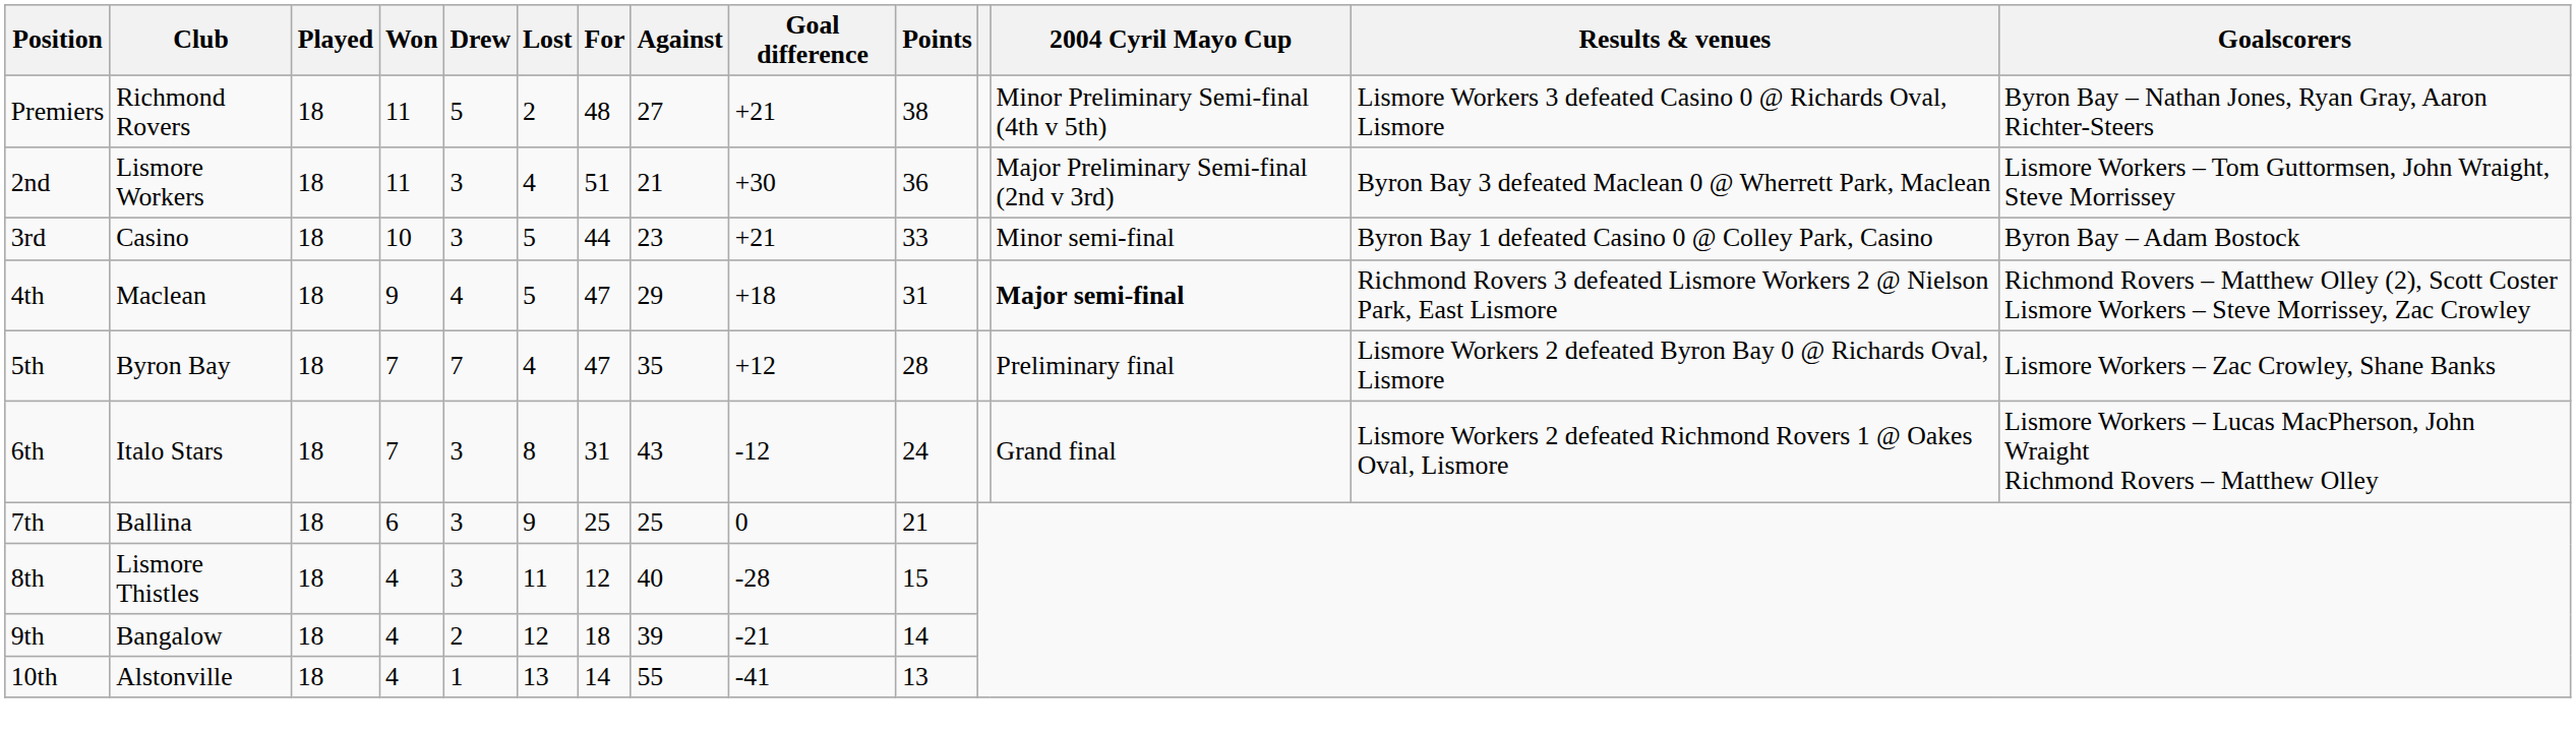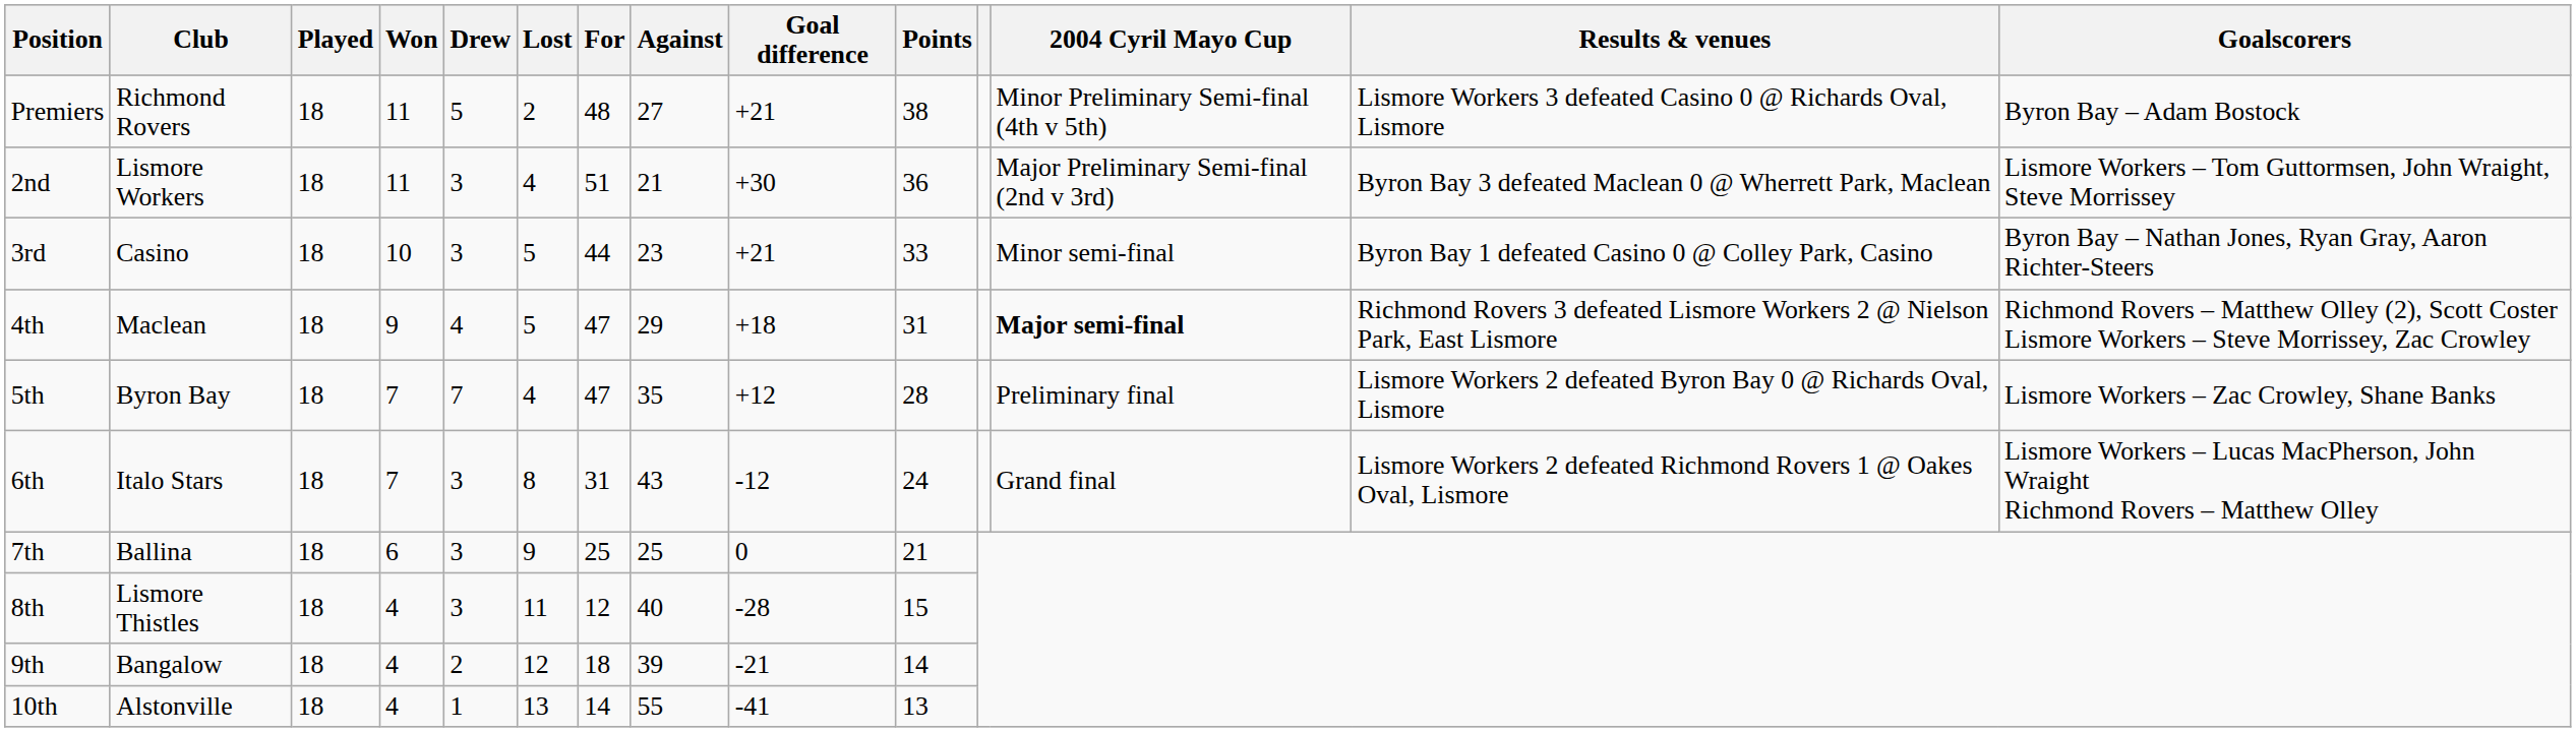 <table class="wikitable">
 <tr>
 <th>Position</th>
 <th>Club</th>
 <th>Played</th>
 <th>Won</th>
 <th>Drew</th>
 <th>Lost</th>
 <th>For</th>
 <th>Against</th>
 <th>Goal difference</th>
 <th>Points</th>
 <th></th>
 <th>2004 Cyril Mayo Cup</th>
 <th>Results & venues</th>
 <th>Goalscorers</th>
 </tr>
 <tr>
 <td>Premiers</td>
 <td>Richmond Rovers</td>
 <td>18</td>
 <td>11</td>
 <td>5</td>
 <td>2</td>
 <td>48</td>
 <td>27</td>
 <td>+21</td>
 <td>38</td>
 <td></td>
 <td>Minor Preliminary Semi-final (4th v 5th)</td>
 <td>Lismore Workers 3 defeated Casino 0 @ Richards Oval, Lismore</td>
-<td>Byron Bay – Nathan Jones, Ryan Gray, Aaron Richter-Steers</td>
+<td>Byron Bay – Adam Bostock</td>
 </tr>
 <tr>
 <td>2nd</td>
 <td>Lismore Workers</td>
 <td>18</td>
 <td>11</td>
 <td>3</td>
 <td>4</td>
 <td>51</td>
 <td>21</td>
 <td>+30</td>
 <td>36</td>
 <td></td>
 <td>Major Preliminary Semi-final (2nd v 3rd)</td>
 <td>Byron Bay 3 defeated Maclean 0 @ Wherrett Park, Maclean</td>
 <td>Lismore Workers – Tom Guttormsen, John Wraight, Steve Morrissey</td>
 </tr>
 <tr>
 <td>3rd</td>
 <td>Casino</td>
 <td>18</td>
 <td>10</td>
 <td>3</td>
 <td>5</td>
 <td>44</td>
 <td>23</td>
 <td>+21</td>
 <td>33</td>
 <td></td>
 <td>Minor semi-final</td>
 <td>Byron Bay 1 defeated Casino 0 @ Colley Park, Casino</td>
-<td>Byron Bay – Adam Bostock</td>
+<td>Byron Bay – Nathan Jones, Ryan Gray, Aaron Richter-Steers</td>
 </tr>
 <tr>
 <td>4th</td>
 <td>Maclean</td>
 <td>18</td>
 <td>9</td>
 <td>4</td>
 <td>5</td>
 <td>47</td>
 <td>29</td>
 <td>+18</td>
 <td>31</td>
 <td></td>
 <td><strong>Major semi-final</strong></td>
 <td>Richmond Rovers 3 defeated Lismore Workers 2 @ Nielson Park, East Lismore</td>
 <td>Richmond Rovers – Matthew Olley (2), Scott Coster<br>Lismore Workers – Steve Morrissey, Zac Crowley</td>
 </tr>
 <tr>
 <td>5th</td>
 <td>Byron Bay</td>
 <td>18</td>
 <td>7</td>
 <td>7</td>
 <td>4</td>
 <td>47</td>
 <td>35</td>
 <td>+12</td>
 <td>28</td>
 <td></td>
 <td>Preliminary final</td>
 <td>Lismore Workers 2 defeated Byron Bay 0 @ Richards Oval, Lismore</td>
 <td>Lismore Workers – Zac Crowley, Shane Banks</td>
 </tr>
 <tr>
 <td>6th</td>
 <td>Italo Stars</td>
 <td>18</td>
 <td>7</td>
 <td>3</td>
 <td>8</td>
 <td>31</td>
 <td>43</td>
 <td>-12</td>
 <td>24</td>
 <td></td>
 <td>Grand final</td>
 <td>Lismore Workers 2 defeated Richmond Rovers 1 @ Oakes Oval, Lismore</td>
 <td>Lismore Workers – Lucas MacPherson, John Wraight<br>Richmond Rovers – Matthew Olley</td>
 </tr>
 <tr>
 <td>7th</td>
 <td>Ballina</td>
 <td>18</td>
 <td>6</td>
 <td>3</td>
 <td>9</td>
 <td>25</td>
 <td>25</td>
 <td>0</td>
 <td>21</td>
 </tr>
 <tr>
 <td>8th</td>
 <td>Lismore Thistles</td>
 <td>18</td>
 <td>4</td>
 <td>3</td>
 <td>11</td>
 <td>12</td>
 <td>40</td>
 <td>-28</td>
 <td>15</td>
 </tr>
 <tr>
 <td>9th</td>
 <td>Bangalow</td>
 <td>18</td>
 <td>4</td>
 <td>2</td>
 <td>12</td>
 <td>18</td>
 <td>39</td>
 <td>-21</td>
 <td>14</td>
 </tr>
 <tr>
 <td>10th</td>
 <td>Alstonville</td>
 <td>18</td>
 <td>4</td>
 <td>1</td>
 <td>13</td>
 <td>14</td>
 <td>55</td>
 <td>-41</td>
 <td>13</td>
 </tr>
 </table>
